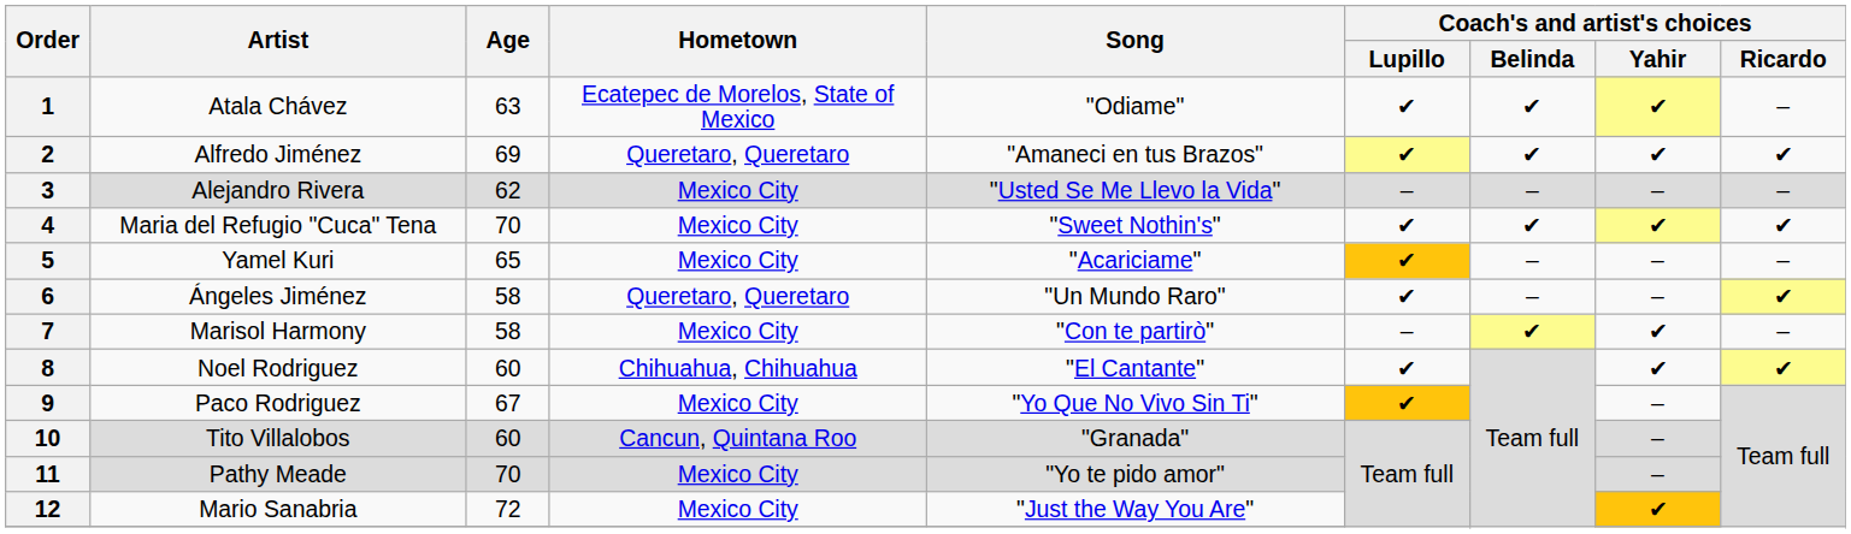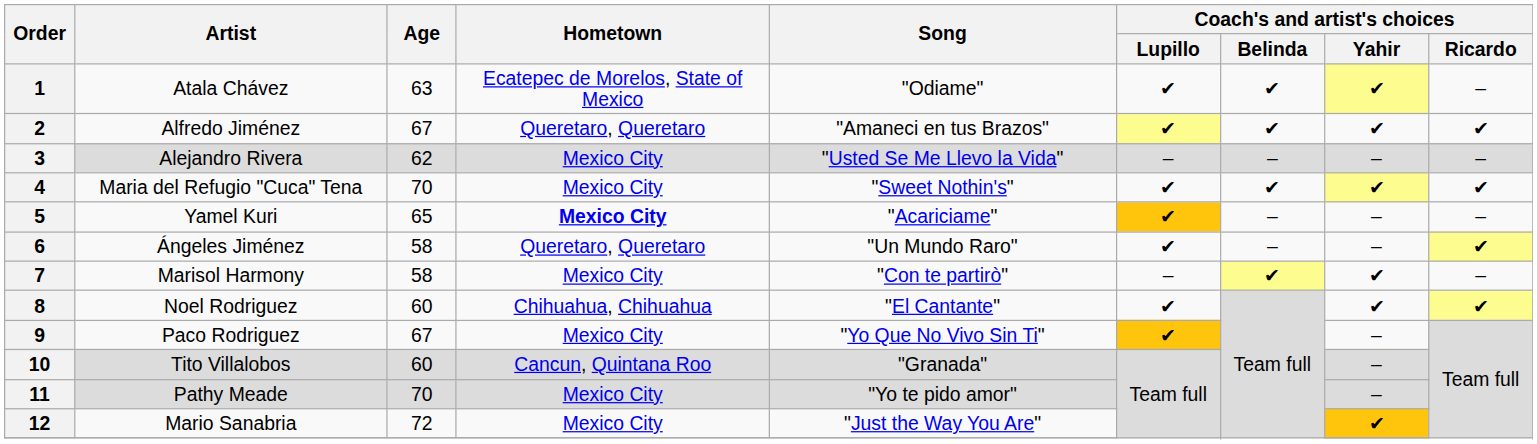 <table class="wikitable" style="text-align:center; line-height:17px; width:100%">
 <tr>
 <th scope="col" rowspan="2" style="width:04%">Order</th>
 <th scope="col" rowspan="2" style="width:18%">Artist</th>
 <th scope="col" rowspan="2" style="width:04%">Age</th>
 <th scope="col" rowspan="2" style="width:18%">Hometown</th>
 <th scope="col" rowspan="2" style="width:20%">Song</th>
 <th scope="col" colspan="4" style="width:24%">Coach's and artist's choices</th>
 </tr>
 <tr>
 <th style="width:06%">Lupillo</th>
 <th style="width:06%">Belinda</th>
 <th style="width:06%">Yahir</th>
 <th style="width:06%">Ricardo</th>
 </tr>
 <tr>
 <th>1</th>
 <td>Atala Chávez</td>
 <td>63</td>
 <td><a href='#'>Ecatepec de Morelos</a>, <a href='#'>State of Mexico</a></td>
 <td>"Odiame"</td>
 <td>✔</td>
 <td>✔</td>
 <td style="background:#fdfc8f">✔</td>
 <td>–</td>
 </tr>
 <tr>
 <th>2</th>
 <td>Alfredo Jiménez</td>
-<td>69</td>
+<td>67</td>
 <td><a href='#'>Queretaro</a>, <a href='#'>Queretaro</a></td>
 <td>"Amaneci en tus Brazos"</td>
 <td style="background:#fdfc8f">✔</td>
 <td>✔</td>
 <td>✔</td>
 <td>✔</td>
 </tr>
 <tr style="background:#DCDCDC">
 <th>3</th>
 <td>Alejandro Rivera</td>
 <td>62</td>
 <td><a href='#'>Mexico City</a></td>
 <td>"<a href='#'>Usted Se Me Llevo la Vida</a>"</td>
 <td>–</td>
 <td>–</td>
 <td>–</td>
 <td>–</td>
 </tr>
 <tr>
 <th>4</th>
 <td>Maria del Refugio "Cuca" Tena</td>
 <td>70</td>
 <td><a href='#'>Mexico City</a></td>
 <td>"<a href='#'>Sweet Nothin's</a>"</td>
 <td>✔</td>
 <td>✔</td>
 <td style="background:#fdfc8f">✔</td>
 <td>✔</td>
 </tr>
 <tr>
 <th>5</th>
 <td>Yamel Kuri</td>
 <td>65</td>
-<td><a href='#'>Mexico City</a></td>
+<td><strong><a href='#'>Mexico City</a></strong></td>
 <td>"<a href='#'>Acariciame</a>"</td>
 <td style="background:#ffc40c">✔</td>
 <td>–</td>
 <td>–</td>
 <td>–</td>
 </tr>
 <tr>
 <th>6</th>
 <td>Ángeles Jiménez</td>
 <td>58</td>
 <td><a href='#'>Queretaro</a>, <a href='#'>Queretaro</a></td>
 <td>"Un Mundo Raro"</td>
 <td>✔</td>
 <td>–</td>
 <td>–</td>
 <td style="background:#fdfc8f">✔</td>
 </tr>
 <tr>
 <th>7</th>
 <td>Marisol Harmony</td>
 <td>58</td>
 <td><a href='#'>Mexico City</a></td>
 <td>"<a href='#'>Con te partirò</a>"</td>
 <td>–</td>
 <td style="background:#fdfc8f">✔</td>
 <td>✔</td>
 <td>–</td>
 </tr>
 <tr>
 <th>8</th>
 <td>Noel Rodriguez</td>
 <td>60</td>
 <td><a href='#'>Chihuahua</a>, <a href='#'>Chihuahua</a></td>
 <td>"<a href='#'>El Cantante</a>"</td>
 <td>✔</td>
 <td rowspan="6" style="background:#DCDCDC">Team full</td>
 <td>✔</td>
 <td style="background:#fdfc8f">✔</td>
 </tr>
 <tr>
 <th>9</th>
 <td>Paco Rodriguez</td>
 <td>67</td>
 <td><a href='#'>Mexico City</a></td>
 <td>"<a href='#'>Yo Que No Vivo Sin Ti</a>"</td>
 <td style="background:#ffc40c">✔</td>
 <td>–</td>
 <td rowspan="6" style="background:#DCDCDC">Team full</td>
 </tr>
 <tr style="background:#DCDCDC">
 <th>10</th>
 <td>Tito Villalobos</td>
 <td>60</td>
 <td><a href='#'>Cancun</a>, <a href='#'>Quintana Roo</a></td>
 <td>"Granada"</td>
 <td rowspan="4" style="background:#DCDCDC">Team full</td>
 <td>–</td>
 </tr>
 <tr style="background:#DCDCDC">
 <th>11</th>
 <td>Pathy Meade</td>
 <td>70</td>
 <td><a href='#'>Mexico City</a></td>
 <td>"Yo te pido amor"</td>
 <td>–</td>
 </tr>
 <tr>
 <th>12</th>
 <td>Mario Sanabria</td>
 <td>72</td>
 <td><a href='#'>Mexico City</a></td>
 <td>"<a href='#'>Just the Way You Are</a>"</td>
 <td style="background:#ffc40c">✔</td>
 </tr>
 <tr>
 </tr>
 </table>
